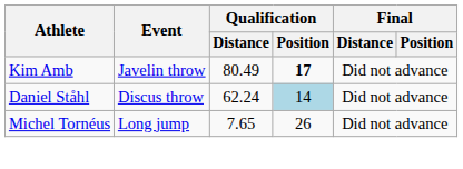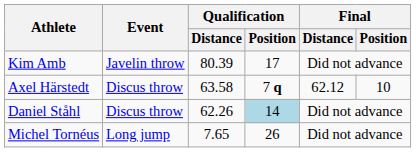 <table class=wikitable style="font-size:90%">
 <tr>
 <th rowspan="2">Athlete</th>
 <th rowspan="2">Event</th>
 <th colspan="2">Qualification</th>
 <th colspan="2">Final</th>
 </tr>
 <tr style="font-size:95%">
 <th>Distance</th>
 <th>Position</th>
 <th>Distance</th>
 <th>Position</th>
 </tr>
 <tr align=center>
 <td align=left><a href='#'>Kim Amb</a></td>
 <td align=left><a href='#'>Javelin throw</a></td>
-<td>80.49</td>
-<td><strong>17</strong></td>
+<td>80.39</td>
+<td>17</td>
 <td colspan=2>Did not advance</td>
+</tr>
+<tr align=center>
+<td align=left><a href='#'>Axel Härstedt</a></td>
+<td align=left><a href='#'>Discus throw</a></td>
+<td>63.58</td>
+<td>7 <strong>q</strong></td>
+<td>62.12</td>
+<td>10</td>
 </tr>
 <tr align=center>
 <td align=left><a href='#'>Daniel Ståhl</a></td>
 <td align=left><a href='#'>Discus throw</a></td>
-<td>62.24</td>
+<td>62.26</td>
 <td style="background: lightblue;">14</td>
 <td colspan=2>Did not advance</td>
 </tr>
 <tr align=center>
 <td align=left><a href='#'>Michel Tornéus</a></td>
 <td align=left><a href='#'>Long jump</a></td>
 <td>7.65</td>
 <td>26</td>
 <td colspan=2>Did not advance</td>
 </tr>
 </table>
